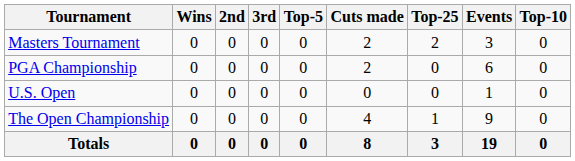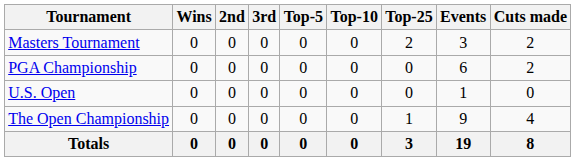 <table class=wikitable style=text-align:center>
 <tr>
 <th>Tournament</th>
 <th>Wins</th>
 <th>2nd</th>
 <th>3rd</th>
 <th>Top-5</th>
-<th>Cuts made</th>
+<th>Top-10</th>
 <th>Top-25</th>
 <th>Events</th>
-<th>Top-10</th>
+<th>Cuts made</th>
 </tr>
 <tr>
 <td align=left><a href='#'>Masters Tournament</a></td>
 <td>0</td>
 <td>0</td>
 <td>0</td>
 <td>0</td>
-<td>2</td>
+<td>0</td>
 <td>2</td>
 <td>3</td>
-<td>0</td>
+<td>2</td>
 </tr>
 <tr>
 <td align=left><a href='#'>PGA Championship</a></td>
 <td>0</td>
 <td>0</td>
 <td>0</td>
 <td>0</td>
-<td>2</td>
+<td>0</td>
 <td>0</td>
 <td>6</td>
-<td>0</td>
+<td>2</td>
 </tr>
 <tr>
 <td align=left><a href='#'>U.S. Open</a></td>
 <td>0</td>
 <td>0</td>
 <td>0</td>
 <td>0</td>
 <td>0</td>
 <td>0</td>
 <td>1</td>
 <td>0</td>
 </tr>
 <tr>
 <td align=left><a href='#'>The Open Championship</a></td>
 <td>0</td>
 <td>0</td>
 <td>0</td>
 <td>0</td>
-<td>4</td>
+<td>0</td>
 <td>1</td>
 <td>9</td>
-<td>0</td>
+<td>4</td>
 </tr>
 <tr>
 <th>Totals</th>
 <th>0</th>
 <th>0</th>
 <th>0</th>
 <th>0</th>
-<th>8</th>
+<th>0</th>
 <th>3</th>
 <th>19</th>
-<th>0</th>
+<th>8</th>
 </tr>
 </table>
